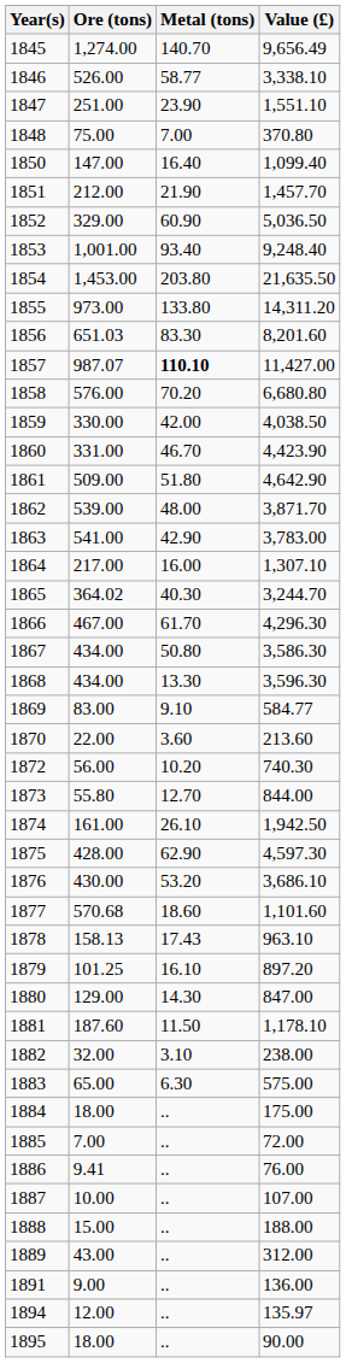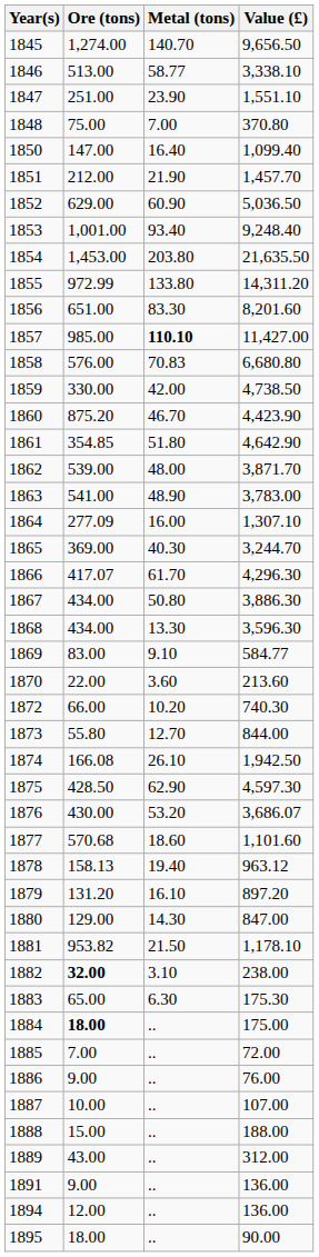 <table class="wikitable sortable mw-collapsible mw-collapsed">
 <tr>
 <th>Year(s)</th>
 <th>Ore (tons)</th>
 <th>Metal (tons)</th>
 <th>Value (£)</th>
 </tr>
 <tr>
 <td>1845</td>
 <td>1,274.00</td>
 <td>140.70</td>
-<td>9,656.49</td>
+<td>9,656.50</td>
 </tr>
 <tr>
 <td>1846</td>
-<td>526.00</td>
+<td>513.00</td>
 <td>58.77</td>
 <td>3,338.10</td>
 </tr>
 <tr>
 <td>1847</td>
 <td>251.00</td>
 <td>23.90</td>
 <td>1,551.10</td>
 </tr>
 <tr>
 <td>1848</td>
 <td>75.00</td>
 <td>7.00</td>
 <td>370.80</td>
 </tr>
 <tr>
 <td>1850</td>
 <td>147.00</td>
 <td>16.40</td>
 <td>1,099.40</td>
 </tr>
 <tr>
 <td>1851</td>
 <td>212.00</td>
 <td>21.90</td>
 <td>1,457.70</td>
 </tr>
 <tr>
 <td>1852</td>
-<td>329.00</td>
+<td>629.00</td>
 <td>60.90</td>
 <td>5,036.50</td>
 </tr>
 <tr>
 <td>1853</td>
 <td>1,001.00</td>
 <td>93.40</td>
 <td>9,248.40</td>
 </tr>
 <tr>
 <td>1854</td>
 <td>1,453.00</td>
 <td>203.80</td>
 <td>21,635.50</td>
 </tr>
 <tr>
 <td>1855</td>
-<td>973.00</td>
+<td>972.99</td>
 <td>133.80</td>
 <td>14,311.20</td>
 </tr>
 <tr>
 <td>1856</td>
-<td>651.03</td>
+<td>651.00</td>
 <td>83.30</td>
 <td>8,201.60</td>
 </tr>
 <tr>
 <td>1857</td>
-<td>987.07</td>
+<td>985.00</td>
 <td><strong>110.10</strong></td>
 <td>11,427.00</td>
 </tr>
 <tr>
 <td>1858</td>
 <td>576.00</td>
-<td>70.20</td>
+<td>70.83</td>
 <td>6,680.80</td>
 </tr>
 <tr>
 <td>1859</td>
 <td>330.00</td>
 <td>42.00</td>
-<td>4,038.50</td>
+<td>4,738.50</td>
 </tr>
 <tr>
 <td>1860</td>
-<td>331.00</td>
+<td>875.20</td>
 <td>46.70</td>
 <td>4,423.90</td>
 </tr>
 <tr>
 <td>1861</td>
-<td>509.00</td>
+<td>354.85</td>
 <td>51.80</td>
 <td>4,642.90</td>
 </tr>
 <tr>
 <td>1862</td>
 <td>539.00</td>
 <td>48.00</td>
 <td>3,871.70</td>
 </tr>
 <tr>
 <td>1863</td>
 <td>541.00</td>
-<td>42.90</td>
+<td>48.90</td>
 <td>3,783.00</td>
 </tr>
 <tr>
 <td>1864</td>
-<td>217.00</td>
+<td>277.09</td>
 <td>16.00</td>
 <td>1,307.10</td>
 </tr>
 <tr>
 <td>1865</td>
-<td>364.02</td>
+<td>369.00</td>
 <td>40.30</td>
 <td>3,244.70</td>
 </tr>
 <tr>
 <td>1866</td>
-<td>467.00</td>
+<td>417.07</td>
 <td>61.70</td>
 <td>4,296.30</td>
 </tr>
 <tr>
 <td>1867</td>
 <td>434.00</td>
 <td>50.80</td>
-<td>3,586.30</td>
+<td>3,886.30</td>
 </tr>
 <tr>
 <td>1868</td>
 <td>434.00</td>
 <td>13.30</td>
 <td>3,596.30</td>
 </tr>
 <tr>
 <td>1869</td>
 <td>83.00</td>
 <td>9.10</td>
 <td>584.77</td>
 </tr>
 <tr>
 <td>1870</td>
 <td>22.00</td>
 <td>3.60</td>
 <td>213.60</td>
 </tr>
 <tr>
 <td>1872</td>
-<td>56.00</td>
+<td>66.00</td>
 <td>10.20</td>
 <td>740.30</td>
 </tr>
 <tr>
 <td>1873</td>
 <td>55.80</td>
 <td>12.70</td>
 <td>844.00</td>
 </tr>
 <tr>
 <td>1874</td>
-<td>161.00</td>
+<td>166.08</td>
 <td>26.10</td>
 <td>1,942.50</td>
 </tr>
 <tr>
 <td>1875</td>
-<td>428.00</td>
+<td>428.50</td>
 <td>62.90</td>
 <td>4,597.30</td>
 </tr>
 <tr>
 <td>1876</td>
 <td>430.00</td>
 <td>53.20</td>
-<td>3,686.10</td>
+<td>3,686.07</td>
 </tr>
 <tr>
 <td>1877</td>
 <td>570.68</td>
 <td>18.60</td>
 <td>1,101.60</td>
 </tr>
 <tr>
 <td>1878</td>
 <td>158.13</td>
-<td>17.43</td>
-<td>963.10</td>
+<td>19.40</td>
+<td>963.12</td>
 </tr>
 <tr>
 <td>1879</td>
-<td>101.25</td>
+<td>131.20</td>
 <td>16.10</td>
 <td>897.20</td>
 </tr>
 <tr>
 <td>1880</td>
 <td>129.00</td>
 <td>14.30</td>
 <td>847.00</td>
 </tr>
 <tr>
 <td>1881</td>
-<td>187.60</td>
-<td>11.50</td>
+<td>953.82</td>
+<td>21.50</td>
 <td>1,178.10</td>
 </tr>
 <tr>
 <td>1882</td>
-<td>32.00</td>
+<td><strong>32.00</strong></td>
 <td>3.10</td>
 <td>238.00</td>
 </tr>
 <tr>
 <td>1883</td>
 <td>65.00</td>
 <td>6.30</td>
-<td>575.00</td>
+<td>175.30</td>
 </tr>
 <tr>
 <td>1884</td>
-<td>18.00</td>
+<td><strong>18.00</strong></td>
 <td>..</td>
 <td>175.00</td>
 </tr>
 <tr>
 <td>1885</td>
 <td>7.00</td>
 <td>..</td>
 <td>72.00</td>
 </tr>
 <tr>
 <td>1886</td>
-<td>9.41</td>
+<td>9.00</td>
 <td>..</td>
 <td>76.00</td>
 </tr>
 <tr>
 <td>1887</td>
 <td>10.00</td>
 <td>..</td>
 <td>107.00</td>
 </tr>
 <tr>
 <td>1888</td>
 <td>15.00</td>
 <td>..</td>
 <td>188.00</td>
 </tr>
 <tr>
 <td>1889</td>
 <td>43.00</td>
 <td>..</td>
 <td>312.00</td>
 </tr>
 <tr>
 <td>1891</td>
 <td>9.00</td>
 <td>..</td>
 <td>136.00</td>
 </tr>
 <tr>
 <td>1894</td>
 <td>12.00</td>
 <td>..</td>
-<td>135.97</td>
+<td>136.00</td>
 </tr>
 <tr>
 <td>1895</td>
 <td>18.00</td>
 <td>..</td>
 <td>90.00</td>
 </tr>
 </table>
